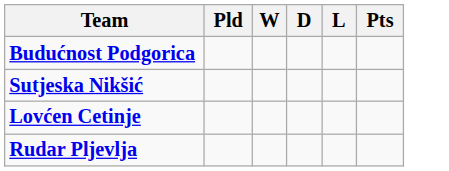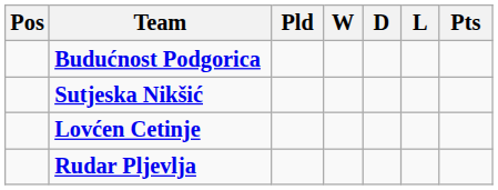 <table class="wikitable">
 <tr>
+<th>Pos</th>
 <th width="150">Team</th>
 <th width="30">Pld</th>
 <th width="20">W</th>
 <th width="20">D</th>
 <th width="20">L</th>
 <th width="30">Pts</th>
 </tr>
 <tr>
+<td></td>
 <td><strong><a href='#'>Budućnost Podgorica</a></strong></td>
 <td></td>
 <td></td>
 <td></td>
 <td></td>
 <td></td>
 </tr>
 <tr>
+<td></td>
 <td><strong><a href='#'>Sutjeska Nikšić</a></strong></td>
 <td></td>
 <td></td>
 <td></td>
 <td></td>
 <td></td>
 </tr>
 <tr>
+<td></td>
 <td><strong><a href='#'>Lovćen Cetinje</a></strong></td>
 <td></td>
 <td></td>
 <td></td>
 <td></td>
 <td></td>
 </tr>
 <tr>
+<td></td>
 <td><strong><a href='#'>Rudar Pljevlja</a></strong></td>
 <td></td>
 <td></td>
 <td></td>
 <td></td>
 <td></td>
 </tr>
 </table>
